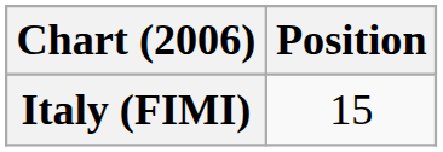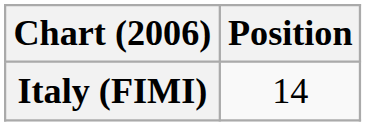 <table class="wikitable plainrowheaders" style="text-align:center">
 <tr>
 <th scope="col">Chart (2006)</th>
 <th scope="col">Position</th>
 </tr>
 <tr>
 <th scope="row">Italy (FIMI)</th>
-<td>15</td>
+<td>14</td>
 </tr>
 </table>
